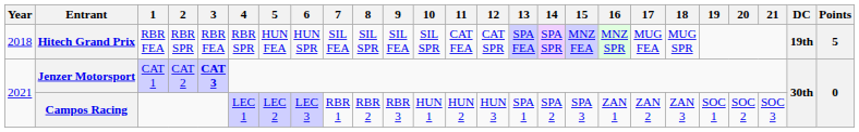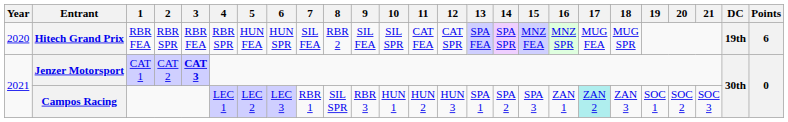 <table class="wikitable" style="text-align:center; font-size:85%">
 <tr>
 <th>Year</th>
 <th>Entrant</th>
 <th>1</th>
 <th>2</th>
 <th>3</th>
 <th>4</th>
 <th>5</th>
 <th>6</th>
 <th>7</th>
 <th>8</th>
 <th>9</th>
 <th>10</th>
 <th>11</th>
 <th>12</th>
 <th>13</th>
 <th>14</th>
 <th>15</th>
 <th>16</th>
 <th>17</th>
 <th>18</th>
 <th>19</th>
 <th>20</th>
 <th>21</th>
 <th>DC</th>
 <th>Points</th>
 </tr>
 <tr>
-<td><a href='#'>2018</a></td>
+<td><a href='#'>2020</a></td>
 <th nowrap><a href='#'>Hitech Grand Prix</a></th>
 <td><a href='#'>RBR<br>FEA</a><br></td>
 <td><a href='#'>RBR<br>SPR</a><br></td>
 <td><a href='#'>RBR<br>FEA</a><br></td>
 <td><a href='#'>RBR<br>SPR</a><br></td>
 <td><a href='#'>HUN<br>FEA</a><br></td>
 <td><a href='#'>HUN<br>SPR</a><br></td>
 <td><a href='#'>SIL<br>FEA</a><br></td>
-<td><a href='#'>SIL<br>SPR</a><br></td>
+<td><a href='#'>RBR<br>2</a></td>
 <td><a href='#'>SIL<br>FEA</a><br></td>
 <td><a href='#'>SIL<br>SPR</a><br></td>
 <td><a href='#'>CAT<br>FEA</a><br></td>
 <td><a href='#'>CAT<br>SPR</a><br></td>
 <td style="background:#CFCFFF;"><a href='#'>SPA<br>FEA</a><br></td>
 <td style="background:#EFCFFF;"><a href='#'>SPA<br>SPR</a><br></td>
 <td style="background:#CFCFFF;"><a href='#'>MNZ<br>FEA</a><br></td>
 <td style="background:#DFFFDF;"><a href='#'>MNZ<br>SPR</a><br></td>
 <td><a href='#'>MUG<br>FEA</a></td>
 <td><a href='#'>MUG<br>SPR</a></td>
 <td colspan=3></td>
 <th>19th</th>
-<th>5</th>
+<th>6</th>
 </tr>
 <tr>
 <td rowspan="2"><a href='#'>2021</a></td>
 <th nowrap><a href='#'>Jenzer Motorsport</a></th>
 <td style="background:#CFCFFF;"><a href='#'>CAT<br>1</a><br></td>
 <td style="background:#CFCFFF;"><a href='#'>CAT<br>2</a><br></td>
 <td style="background:#CFCFFF;"><strong><a href='#'>CAT<br>3</a><br></strong></td>
 <td colspan=18></td>
 <th rowspan="2">30th</th>
 <th rowspan="2">0</th>
 </tr>
 <tr>
 <th nowrap><a href='#'>Campos Racing</a></th>
 <td colspan=3></td>
 <td style="background:#CFCFFF;"><a href='#'>LEC<br>1</a><br></td>
 <td style="background:#CFCFFF;"><a href='#'>LEC<br>2</a><br></td>
 <td style="background:#CFCFFF;"><a href='#'>LEC<br>3</a><br></td>
 <td><a href='#'>RBR<br>1</a></td>
-<td><a href='#'>RBR<br>2</a></td>
+<td><a href='#'>SIL<br>SPR</a><br></td>
 <td><a href='#'>RBR<br>3</a></td>
 <td><a href='#'>HUN<br>1</a></td>
 <td><a href='#'>HUN<br>2</a></td>
 <td><a href='#'>HUN<br>3</a></td>
 <td><a href='#'>SPA<br>1</a></td>
 <td><a href='#'>SPA<br>2</a></td>
 <td><a href='#'>SPA<br>3</a></td>
 <td><a href='#'>ZAN<br>1</a></td>
-<td><a href='#'>ZAN<br>2</a></td>
+<td style="background: paleturquoise;"><a href='#'>ZAN<br>2</a></td>
 <td><a href='#'>ZAN<br>3</a></td>
 <td><a href='#'>SOC<br>1</a></td>
 <td><a href='#'>SOC<br>2</a></td>
 <td><a href='#'>SOC<br>3</a></td>
 </tr>
 </table>
